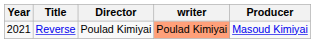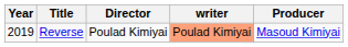 <table class="wikitable">
 <tr>
 <th>Year</th>
 <th>Title</th>
 <th>Director</th>
 <th>writer</th>
 <th>Producer</th>
 </tr>
 <tr>
-<td>2021</td>
+<td>2019</td>
 <td><a href='#'>Reverse</a></td>
 <td>Poulad Kimiyai</td>
 <td style="background: lightsalmon;">Poulad Kimiyai</td>
 <td><a href='#'>Masoud Kimiyai</a></td>
 </tr>
 </table>
